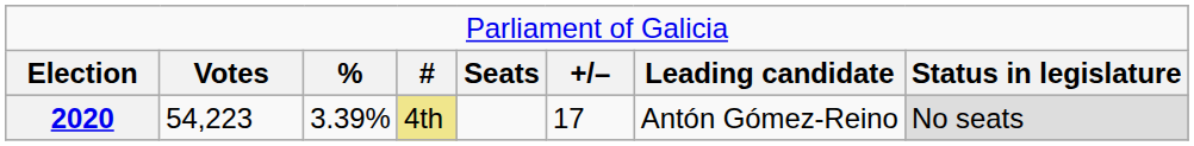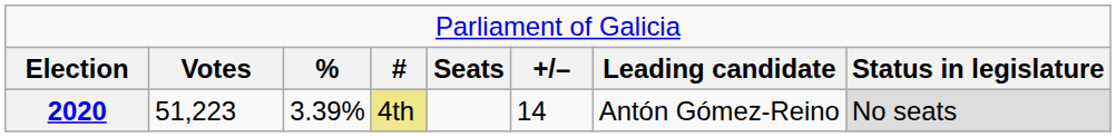 <table class="wikitable" style="font-size:95%; text-align:left;">
 <tr>
 <td colspan="8" align="center"><a href='#'>Parliament of Galicia</a></td>
 </tr>
 <tr>
 <th width="75">Election</th>
 <th width="70">Votes</th>
 <th width="35">%</th>
 <th width="25">#</th>
 <th>Seats</th>
 <th width="40">+/–</th>
 <th>Leading candidate</th>
 <th>Status in legislature</th>
 </tr>
 <tr>
 <th><a href='#'>2020</a></th>
-<td>54,223</td>
+<td>51,223</td>
 <td>3.39%</td>
 <td style="background: khaki;">4th</td>
 <td></td>
-<td>17</td>
+<td>14</td>
 <td>Antón Gómez-Reino</td>
 <td style="background:#ddd;">No seats</td>
 </tr>
 </table>
